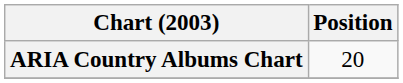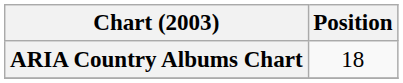 <table class="wikitable sortable plainrowheaders" style="text-align:center">
 <tr>
 <th scope="col">Chart (2003)</th>
 <th scope="col">Position</th>
 </tr>
 <tr>
 <th scope="row">ARIA Country Albums Chart</th>
-<td>20</td>
+<td>18</td>
 </tr>
 <tr>
 </tr>
 </table>
